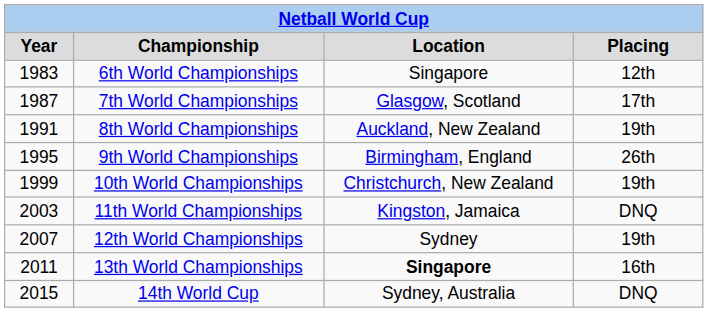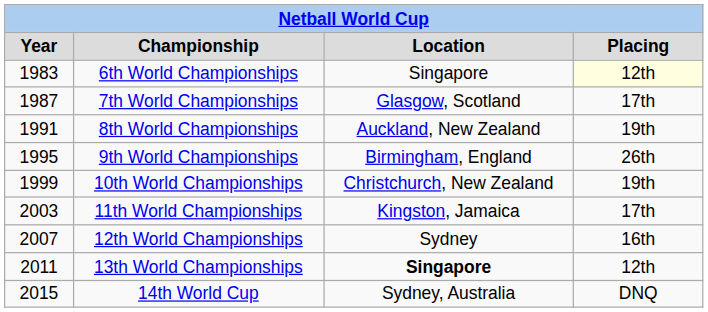 <table class=wikitable style="text-align:center; font-size:90%">
 <tr>
 <th colspan=4 style=background:#ABCDEF><a href='#'>Netball World Cup</a></th>
 </tr>
 <tr>
 <th width=50 style=background:gainsboro>Year</th>
 <th width=200 style=background:gainsboro>Championship</th>
 <th width=200 style=background:gainsboro>Location</th>
 <th width=100 style=background:gainsboro>Placing</th>
 </tr>
 <tr>
 <td>1983</td>
 <td><a href='#'>6th World Championships</a></td>
 <td>Singapore</td>
-<td>12th</td>
+<td style="background: lightyellow;">12th</td>
 </tr>
 <tr>
 <td>1987</td>
 <td><a href='#'>7th World Championships</a></td>
 <td><a href='#'>Glasgow</a>, Scotland</td>
 <td>17th</td>
 </tr>
 <tr>
 <td>1991</td>
 <td><a href='#'>8th World Championships</a></td>
 <td><a href='#'>Auckland</a>, New Zealand</td>
 <td>19th</td>
 </tr>
 <tr>
 <td>1995</td>
 <td><a href='#'>9th World Championships</a></td>
 <td><a href='#'>Birmingham</a>, England</td>
 <td>26th</td>
 </tr>
 <tr>
 <td>1999</td>
 <td><a href='#'>10th World Championships</a></td>
 <td><a href='#'>Christchurch</a>, New Zealand</td>
 <td>19th</td>
 </tr>
 <tr>
 <td>2003</td>
 <td><a href='#'>11th World Championships</a></td>
 <td><a href='#'>Kingston</a>, Jamaica</td>
-<td>DNQ</td>
+<td>17th</td>
 </tr>
 <tr>
 <td>2007</td>
 <td><a href='#'>12th World Championships</a></td>
 <td>Sydney</td>
-<td>19th</td>
+<td>16th</td>
 </tr>
 <tr>
 <td>2011</td>
 <td><a href='#'>13th World Championships</a></td>
 <td><strong>Singapore</strong></td>
-<td>16th</td>
+<td>12th</td>
 </tr>
 <tr>
 <td>2015</td>
 <td><a href='#'>14th World Cup</a></td>
 <td>Sydney, Australia</td>
 <td>DNQ</td>
 </tr>
 </table>
